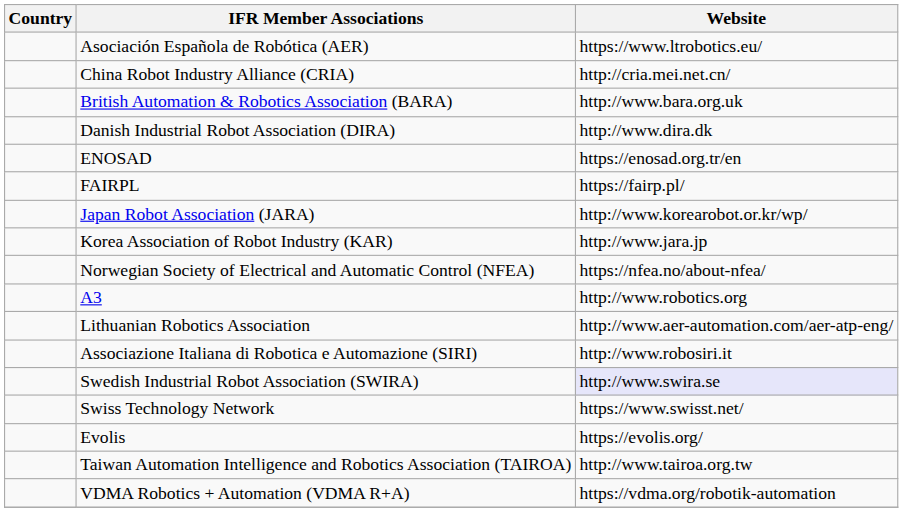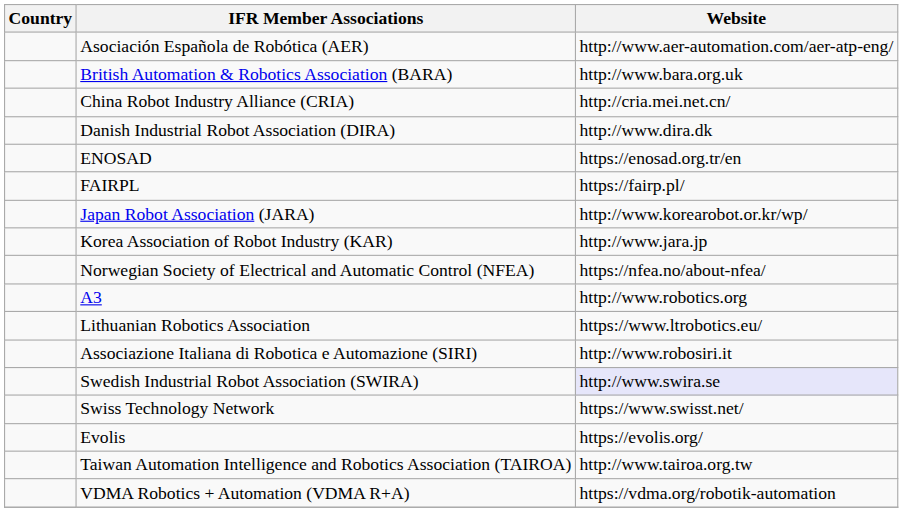 <table class="wikitable sortable">
 <tr class="hintergrundfarbe5">
 <th>Country</th>
 <th>IFR Member Associations</th>
 <th>Website</th>
 </tr>
 <tr>
 <td></td>
 <td>Asociación Española de Robótica (AER)</td>
-<td>https://www.ltrobotics.eu/</td>
+<td>http://www.aer-automation.com/aer-atp-eng/ </td>
+</tr>
+<tr>
+<td></td>
+<td><a href='#'>British Automation & Robotics Association</a> (BARA)</td>
+<td>http://www.bara.org.uk</td>
 </tr>
 <tr>
 <td></td>
 <td>China Robot Industry Alliance (CRIA)</td>
 <td>http://cria.mei.net.cn/</td>
-</tr>
-<tr>
-<td></td>
-<td><a href='#'>British Automation & Robotics Association</a> (BARA)</td>
-<td>http://www.bara.org.uk</td>
 </tr>
 <tr>
 <td></td>
 <td>Danish Industrial Robot Association (DIRA)</td>
 <td>http://www.dira.dk</td>
 </tr>
 <tr>
 <td></td>
 <td>ENOSAD</td>
 <td>https://enosad.org.tr/en</td>
 </tr>
 <tr>
 <td></td>
 <td>FAIRPL</td>
 <td>https://fairp.pl/</td>
 </tr>
 <tr>
 <td></td>
 <td><a href='#'>Japan Robot Association</a> (JARA)</td>
 <td>http://www.korearobot.or.kr/wp/</td>
 </tr>
 <tr>
 <td></td>
 <td>Korea Association of Robot Industry (KAR)</td>
 <td>http://www.jara.jp</td>
 </tr>
 <tr>
 <td></td>
 <td>Norwegian Society of Electrical and Automatic Control (NFEA)</td>
 <td>https://nfea.no/about-nfea/</td>
 </tr>
 <tr>
 <td></td>
 <td><a href='#'>A3</a></td>
 <td>http://www.robotics.org</td>
 </tr>
 <tr>
 <td></td>
 <td>Lithuanian Robotics Association</td>
-<td>http://www.aer-automation.com/aer-atp-eng/ </td>
+<td>https://www.ltrobotics.eu/</td>
 </tr>
 <tr>
 <td></td>
 <td>Associazione Italiana di Robotica e Automazione (SIRI)</td>
 <td>http://www.robosiri.it</td>
 </tr>
 <tr>
 <td></td>
 <td>Swedish Industrial Robot Association (SWIRA)</td>
 <td style="background: lavender;">http://www.swira.se</td>
 </tr>
 <tr>
 <td></td>
 <td>Swiss Technology Network</td>
 <td>https://www.swisst.net/</td>
 </tr>
 <tr>
 <td></td>
 <td>Evolis</td>
 <td>https://evolis.org/</td>
 </tr>
 <tr>
 <td></td>
 <td>Taiwan Automation Intelligence and Robotics Association (TAIROA)</td>
 <td>http://www.tairoa.org.tw</td>
 </tr>
 <tr>
 <td></td>
 <td>VDMA Robotics + Automation (VDMA R+A)</td>
 <td>https://vdma.org/robotik-automation</td>
 </tr>
 <tr>
 </tr>
 </table>
